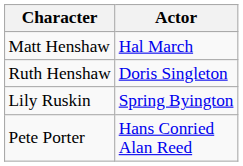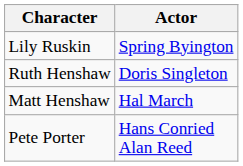 <table class="wikitable">
 <tr>
 <th>Character</th>
 <th>Actor</th>
 </tr>
 <tr>
-<td>Matt Henshaw</td>
-<td><a href='#'>Hal March</a></td>
+<td>Lily Ruskin</td>
+<td><a href='#'>Spring Byington</a></td>
 </tr>
 <tr>
 <td>Ruth Henshaw</td>
 <td><a href='#'>Doris Singleton</a></td>
 </tr>
 <tr>
-<td>Lily Ruskin</td>
-<td><a href='#'>Spring Byington</a></td>
+<td>Matt Henshaw</td>
+<td><a href='#'>Hal March</a></td>
 </tr>
 <tr>
 <td>Pete Porter</td>
 <td><a href='#'>Hans Conried</a><br><a href='#'>Alan Reed</a></td>
 </tr>
 </table>
